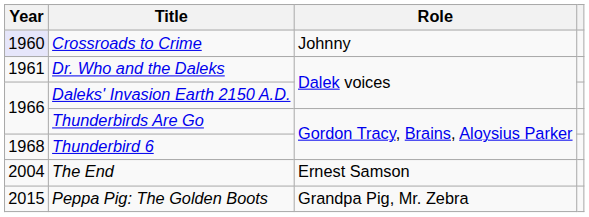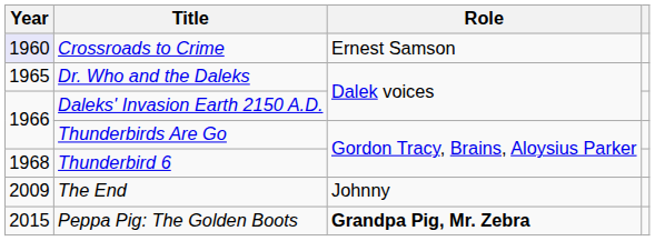 <table class="wikitable">
 <tr>
 <th>Year</th>
 <th>Title</th>
 <th>Role</th>
 <th></th>
 </tr>
 <tr>
 <td style="background: lavender;">1960</td>
 <td><em><a href='#'>Crossroads to Crime</a></em></td>
-<td>Johnny</td>
+<td>Ernest Samson</td>
 <td></td>
 </tr>
 <tr>
-<td>1961</td>
+<td>1965</td>
 <td><em><a href='#'>Dr. Who and the Daleks</a></em></td>
 <td rowspan=2><a href='#'>Dalek</a> voices</td>
 <td></td>
 </tr>
 <tr>
 <td rowspan=2>1966</td>
 <td><em><a href='#'>Daleks' Invasion Earth 2150 A.D.</a></em></td>
 <td></td>
 </tr>
 <tr>
 <td><em><a href='#'>Thunderbirds Are Go</a></em></td>
 <td rowspan=2><a href='#'>Gordon Tracy</a>, <a href='#'>Brains</a>, <a href='#'>Aloysius Parker</a></td>
 <td></td>
 </tr>
 <tr>
 <td>1968</td>
 <td><em><a href='#'>Thunderbird 6</a></em></td>
 <td></td>
 </tr>
 <tr>
-<td>2004</td>
+<td>2009</td>
 <td><em>The End</em></td>
-<td>Ernest Samson</td>
+<td>Johnny</td>
 <td></td>
 </tr>
 <tr>
 <td>2015</td>
 <td><em>Peppa Pig: The Golden Boots</em></td>
-<td>Grandpa Pig, Mr. Zebra</td>
+<td><strong>Grandpa Pig, Mr. Zebra</strong></td>
 <td></td>
 </tr>
 </table>
